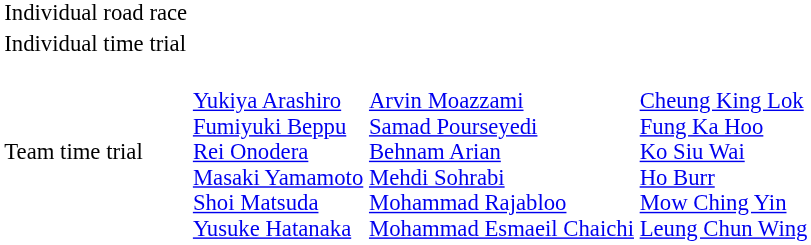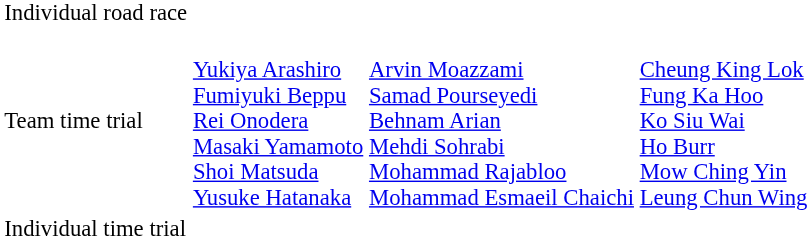 <table>
 <tr>
 <td>Individual road race</td>
-<td></td>
-<td></td>
-<td></td>
-</tr>
-<tr>
-<td>Individual time trial</td>
 <td></td>
 <td></td>
 <td></td>
 </tr>
 <tr>
 <td>Team time trial</td>
 <td><br><a href='#'>Yukiya Arashiro</a><br><a href='#'>Fumiyuki Beppu</a><br><a href='#'>Rei Onodera</a><br><a href='#'>Masaki Yamamoto</a><br><a href='#'>Shoi Matsuda</a><br><a href='#'>Yusuke Hatanaka</a></td>
 <td><br><a href='#'>Arvin Moazzami</a><br><a href='#'>Samad Pourseyedi</a><br><a href='#'>Behnam Arian</a><br><a href='#'>Mehdi Sohrabi</a><br><a href='#'>Mohammad Rajabloo</a><br><a href='#'>Mohammad Esmaeil Chaichi</a></td>
 <td><br><a href='#'>Cheung King Lok</a><br><a href='#'>Fung Ka Hoo</a><br><a href='#'>Ko Siu Wai</a><br><a href='#'>Ho Burr</a><br><a href='#'>Mow Ching Yin</a><br><a href='#'>Leung Chun Wing</a></td>
 </tr>
+<tr>
+<td>Individual time trial</td>
+<td></td>
+<td></td>
+<td></td>
+</tr>
 </table>
